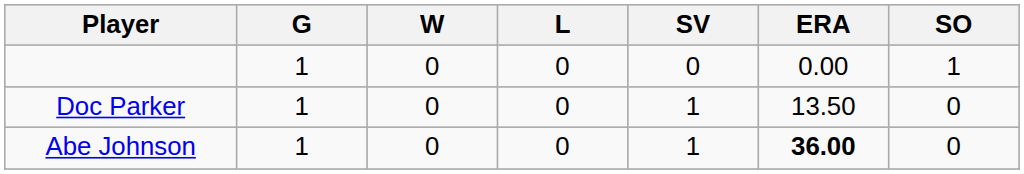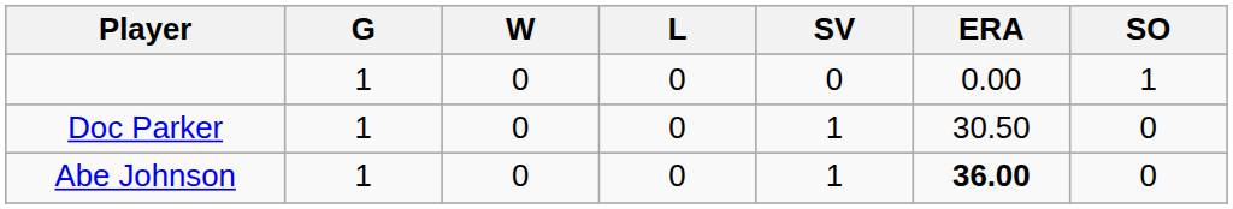 <table class="wikitable sortable">
 <tr>
 <th bgcolor="#DDDDFF" width="16%">Player</th>
 <th bgcolor="#DDDDFF" width="9%">G</th>
 <th bgcolor="#DDDDFF" width="9%">W</th>
 <th bgcolor="#DDDDFF" width="9%">L</th>
 <th bgcolor="#DDDDFF" width="9%">SV</th>
 <th bgcolor="#DDDDFF" width="9%">ERA</th>
 <th bgcolor="#DDDDFF" width="9%">SO</th>
 </tr>
 <tr align="center">
 <td></td>
 <td>1</td>
 <td>0</td>
 <td>0</td>
 <td>0</td>
 <td>0.00</td>
 <td>1</td>
 </tr>
 <tr align="center">
 <td><a href='#'>Doc Parker</a></td>
 <td>1</td>
 <td>0</td>
 <td>0</td>
 <td>1</td>
-<td>13.50</td>
+<td>30.50</td>
 <td>0</td>
 </tr>
 <tr align=center>
 <td><a href='#'>Abe Johnson</a></td>
 <td>1</td>
 <td>0</td>
 <td>0</td>
 <td>1</td>
 <td><strong>36.00</strong></td>
 <td>0</td>
 </tr>
 </table>
